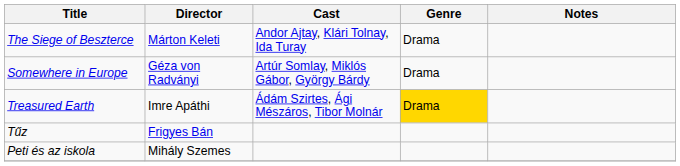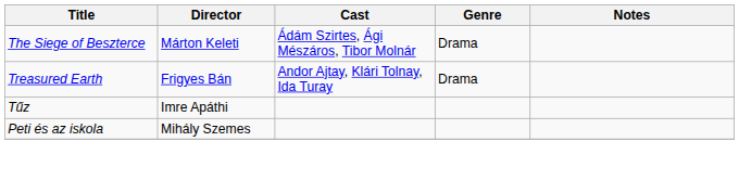 <table class="wikitable" width= "100%">
 <tr>
 <th width=21%>Title</th>
 <th width=16%>Director</th>
 <th width=22%>Cast</th>
 <th width=13%>Genre</th>
 <th width=28%>Notes</th>
 </tr>
 <tr>
 <td><em><a href='#'>The Siege of Beszterce</a></em></td>
 <td><a href='#'>Márton Keleti</a></td>
+<td><a href='#'>Ádám Szirtes</a>, <a href='#'>Ági Mészáros</a>, <a href='#'>Tibor Molnár</a></td>
+<td>Drama</td>
+<td></td>
+</tr>
+<tr>
+<td><em><a href='#'>Treasured Earth</a></em></td>
+<td><a href='#'>Frigyes Bán</a></td>
 <td><a href='#'>Andor Ajtay</a>, <a href='#'>Klári Tolnay</a>, <a href='#'>Ida Turay</a></td>
 <td>Drama</td>
 <td></td>
 </tr>
 <tr>
-<td><em><a href='#'>Somewhere in Europe</a></em></td>
-<td><a href='#'>Géza von Radványi</a></td>
-<td><a href='#'>Artúr Somlay</a>, <a href='#'>Miklós Gábor</a>, <a href='#'>György Bárdy</a></td>
-<td>Drama</td>
-<td></td>
-</tr>
-<tr>
-<td><em><a href='#'>Treasured Earth</a></em></td>
+<td><em>Tűz</em></td>
 <td>Imre Apáthi</td>
-<td><a href='#'>Ádám Szirtes</a>, <a href='#'>Ági Mészáros</a>, <a href='#'>Tibor Molnár</a></td>
-<td style="background: gold;">Drama</td>
-<td></td>
-</tr>
-<tr>
-<td><em>Tűz</em></td>
-<td><a href='#'>Frigyes Bán</a></td>
 <td></td>
 <td></td>
 <td></td>
 </tr>
 <tr>
 <td><em>Peti és az iskola</em></td>
 <td>Mihály Szemes</td>
 <td></td>
 <td></td>
 <td></td>
 </tr>
 <tr>
 </tr>
 </table>
